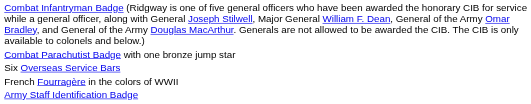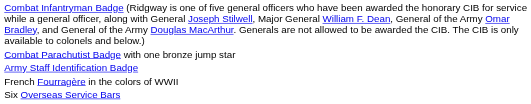 <table>
 <tr>
 <td></td>
 <td><a href='#'>Combat Infantryman Badge</a> (Ridgway is one of five general officers who have been awarded the honorary CIB for service while a general officer, along with General <a href='#'>Joseph Stilwell</a>, Major General <a href='#'>William F. Dean</a>, General of the Army <a href='#'>Omar Bradley</a>, and General of the Army <a href='#'>Douglas MacArthur</a>. Generals are not allowed to be awarded the CIB. The CIB is only available to colonels and below.)</td>
 </tr>
 <tr>
 <td></td>
 <td><a href='#'>Combat Parachutist Badge</a> with one bronze jump star</td>
 </tr>
 <tr>
 <td></td>
-<td>Six <a href='#'>Overseas Service Bars</a></td>
+<td><a href='#'>Army Staff Identification Badge</a></td>
 </tr>
 <tr>
 <td></td>
 <td>French <a href='#'>Fourragère</a> in the colors of WWII</td>
 </tr>
 <tr>
 <td></td>
-<td><a href='#'>Army Staff Identification Badge</a></td>
+<td>Six <a href='#'>Overseas Service Bars</a></td>
 </tr>
 </table>
